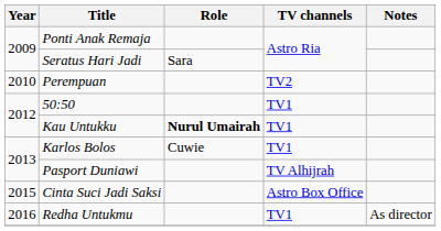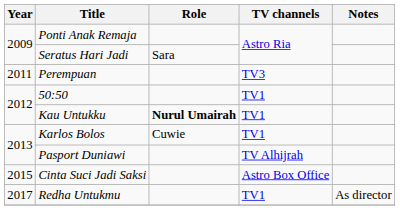 <table class="wikitable">
 <tr>
 <th>Year</th>
 <th>Title</th>
 <th>Role</th>
 <th>TV channels</th>
 <th>Notes</th>
 </tr>
 <tr>
 <td rowspan="2">2009</td>
 <td><em>Ponti Anak Remaja</em></td>
 <td></td>
 <td rowspan="2"><a href='#'>Astro Ria</a></td>
 <td></td>
 </tr>
 <tr>
 <td><em>Seratus Hari Jadi</em></td>
 <td>Sara</td>
 <td></td>
 </tr>
 <tr>
-<td>2010</td>
+<td>2011</td>
 <td><em>Perempuan</em></td>
 <td></td>
-<td><a href='#'>TV2</a></td>
+<td><a href='#'>TV3</a></td>
 <td></td>
 </tr>
 <tr>
 <td rowspan="2">2012</td>
 <td><em>50:50</em></td>
 <td></td>
 <td><a href='#'>TV1</a></td>
 <td></td>
 </tr>
 <tr>
 <td><em>Kau Untukku</em></td>
 <td><strong>Nurul Umairah</strong></td>
 <td><a href='#'>TV1</a></td>
 <td></td>
 </tr>
 <tr>
 <td rowspan="2">2013</td>
 <td><em>Karlos Bolos</em></td>
 <td>Cuwie</td>
 <td><a href='#'>TV1</a></td>
 <td></td>
 </tr>
 <tr>
 <td><em>Pasport Duniawi</em></td>
 <td></td>
 <td><a href='#'>TV Alhijrah</a></td>
 <td></td>
 </tr>
 <tr>
 <td>2015</td>
 <td><em>Cinta Suci Jadi Saksi</em></td>
 <td></td>
 <td><a href='#'>Astro Box Office</a></td>
 <td></td>
 </tr>
 <tr>
-<td>2016</td>
+<td>2017</td>
 <td><em>Redha Untukmu</em></td>
 <td></td>
 <td><a href='#'>TV1</a></td>
 <td>As director</td>
 </tr>
 <tr>
 </tr>
 </table>
